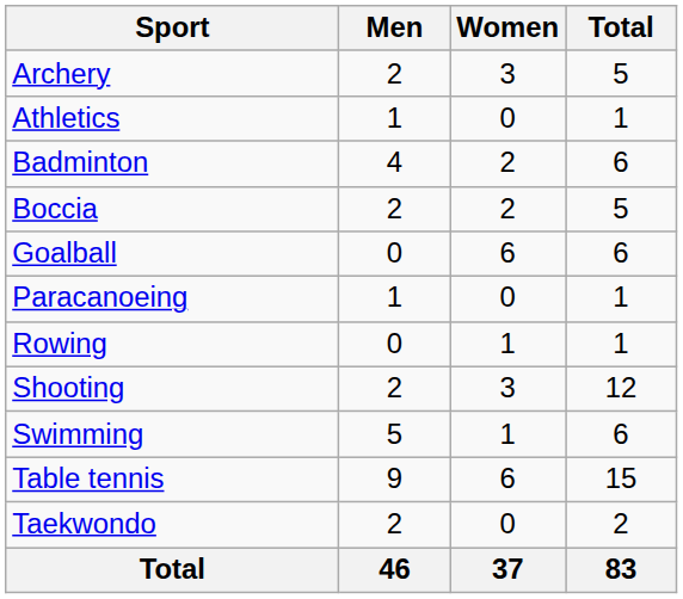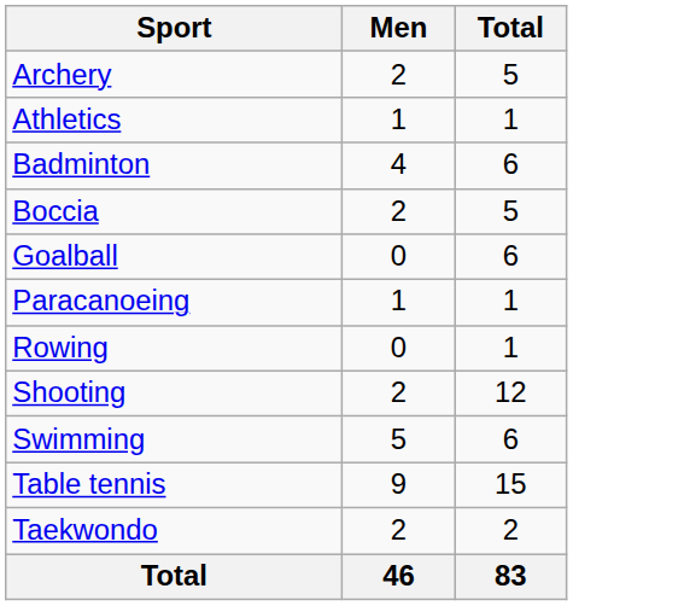 <table class="wikitable sortable" style="text-align:center;">
 <tr>
 <th width=180>Sport</th>
 <th width=55>Men</th>
-<th width=55>Women</th>
 <th width=55>Total</th>
 </tr>
 <tr>
 <td align=left><a href='#'>Archery</a></td>
 <td>2</td>
-<td>3</td>
 <td>5</td>
 </tr>
 <tr>
 <td align=left><a href='#'>Athletics</a></td>
 <td>1</td>
-<td>0</td>
 <td>1</td>
 </tr>
 <tr>
 <td align=left><a href='#'>Badminton</a></td>
 <td>4</td>
-<td>2</td>
 <td>6</td>
 </tr>
 <tr>
 <td align=left><a href='#'>Boccia</a></td>
-<td>2</td>
 <td>2</td>
 <td>5</td>
 </tr>
 <tr>
 <td align=left><a href='#'>Goalball</a></td>
 <td>0</td>
 <td>6</td>
-<td>6</td>
 </tr>
 <tr>
 <td align=left><a href='#'>Paracanoeing</a></td>
 <td>1</td>
-<td>0</td>
 <td>1</td>
 </tr>
 <tr>
 <td align=left><a href='#'>Rowing</a></td>
 <td>0</td>
 <td>1</td>
-<td>1</td>
 </tr>
 <tr>
 <td align=left><a href='#'>Shooting</a></td>
 <td>2</td>
-<td>3</td>
 <td>12</td>
 </tr>
 <tr>
 <td align=left><a href='#'>Swimming</a></td>
 <td>5</td>
-<td>1</td>
 <td>6</td>
 </tr>
 <tr>
 <td align=left><a href='#'>Table tennis</a></td>
 <td>9</td>
-<td>6</td>
 <td>15</td>
 </tr>
 <tr>
 <td align=left><a href='#'>Taekwondo</a></td>
 <td>2</td>
-<td>0</td>
 <td>2</td>
 </tr>
 <tr>
 <th>Total</th>
 <th>46</th>
-<th>37</th>
 <th>83</th>
 </tr>
 </table>
